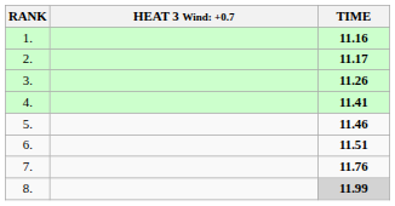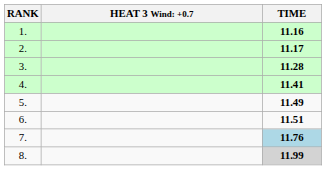 <table class="wikitable" style="border-collapse: collapse; font-size: 90%;">
 <tr>
 <th>RANK</th>
 <th style="width: 20em">HEAT 3 <small>Wind: +0.7</small></th>
 <th style="width: 5em">TIME</th>
 </tr>
 <tr style="background:#ccffcc;">
 <td align="center">1.</td>
 <td></td>
 <td align="center"><strong>11.16</strong></td>
 </tr>
 <tr style="background:#ccffcc;">
 <td align="center">2.</td>
 <td></td>
 <td align="center"><strong>11.17</strong></td>
 </tr>
 <tr style="background:#ccffcc;">
 <td align="center">3.</td>
 <td></td>
-<td align="center"><strong>11.26</strong></td>
+<td align="center"><strong>11.28</strong></td>
 </tr>
 <tr style="background:#ccffcc;">
 <td align="center">4.</td>
 <td></td>
 <td align="center"><strong>11.41</strong></td>
 </tr>
 <tr>
 <td align="center">5.</td>
 <td></td>
-<td align="center"><strong>11.46</strong></td>
+<td align="center"><strong>11.49</strong></td>
 </tr>
 <tr>
 <td align="center">6.</td>
 <td></td>
 <td align="center"><strong>11.51</strong></td>
 </tr>
 <tr>
 <td align="center">7.</td>
 <td></td>
-<td align="center"><strong>11.76</strong></td>
+<td align="center" style="background: lightblue;"><strong>11.76</strong></td>
 </tr>
 <tr>
 <td align="center">8.</td>
 <td></td>
 <td align="center" style="background: lightgrey;"><strong>11.99</strong></td>
 </tr>
 </table>
